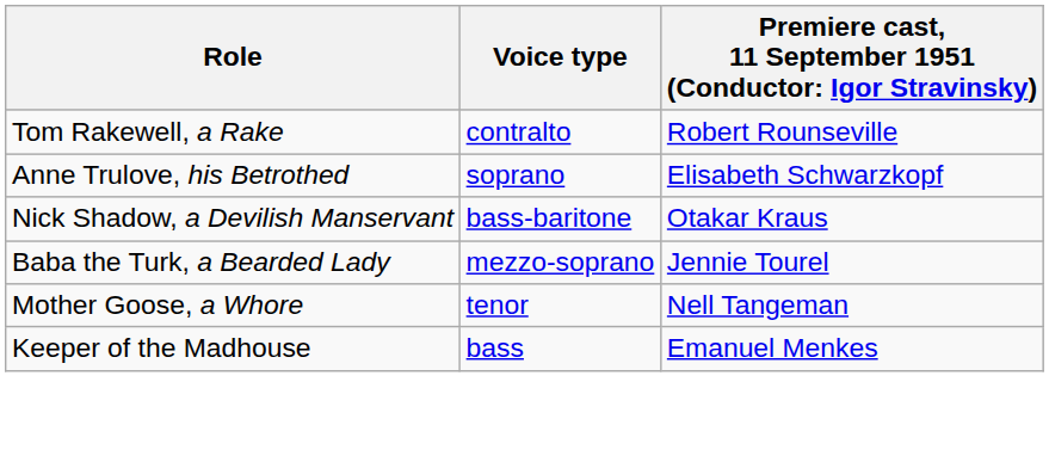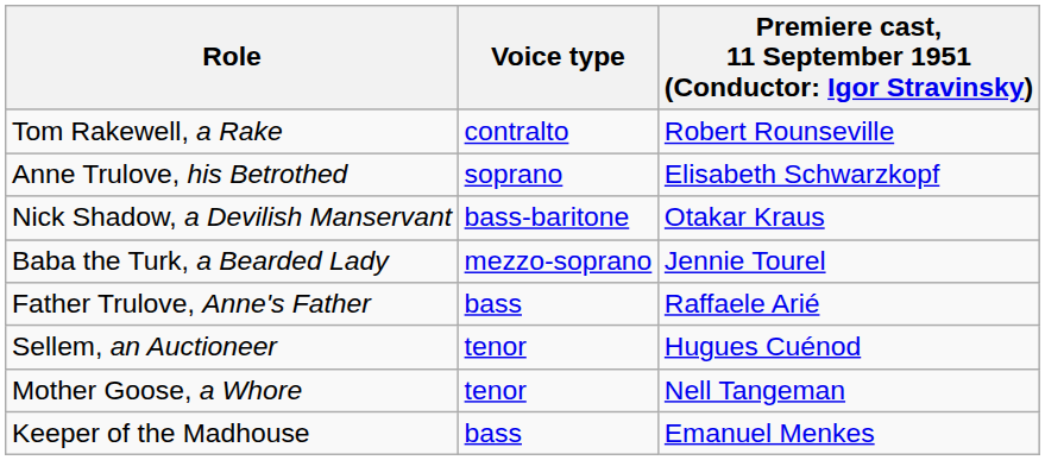 <table class="wikitable">
 <tr>
 <th>Role</th>
 <th>Voice type</th>
 <th>Premiere cast,<br>11 September 1951<br>(Conductor: <a href='#'>Igor Stravinsky</a>)</th>
 </tr>
 <tr>
 <td>Tom Rakewell, <em>a Rake </em></td>
 <td><a href='#'>contralto</a></td>
 <td><a href='#'>Robert Rounseville</a></td>
 </tr>
 <tr>
 <td>Anne Trulove, <em>his Betrothed</em></td>
 <td><a href='#'>soprano</a></td>
 <td><a href='#'>Elisabeth Schwarzkopf</a></td>
 </tr>
 <tr>
 <td>Nick Shadow, <em>a Devilish Manservant</em></td>
 <td><a href='#'>bass-baritone</a></td>
 <td><a href='#'>Otakar Kraus</a></td>
 </tr>
 <tr>
 <td>Baba the Turk, <em>a Bearded Lady</em></td>
 <td><a href='#'>mezzo-soprano</a></td>
 <td><a href='#'>Jennie Tourel</a></td>
 </tr>
 <tr>
+<td>Father Trulove, <em>Anne's Father</em></td>
+<td><a href='#'>bass</a></td>
+<td><a href='#'>Raffaele Arié</a></td>
+</tr>
+<tr>
+<td>Sellem, <em>an Auctioneer</em></td>
+<td><a href='#'>tenor</a></td>
+<td><a href='#'>Hugues Cuénod</a></td>
+</tr>
+<tr>
 <td>Mother Goose, <em>a Whore</em></td>
 <td><a href='#'>tenor</a></td>
 <td><a href='#'>Nell Tangeman</a></td>
 </tr>
 <tr>
 <td>Keeper of the Madhouse</td>
 <td><a href='#'>bass</a></td>
 <td><a href='#'>Emanuel Menkes</a></td>
 </tr>
 </table>
